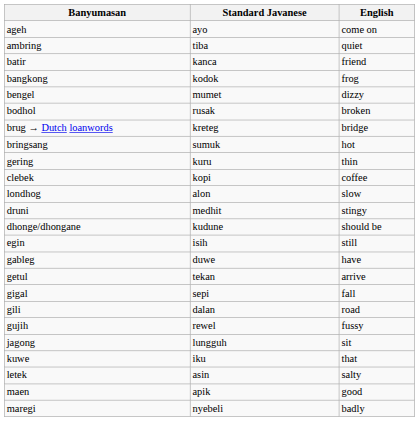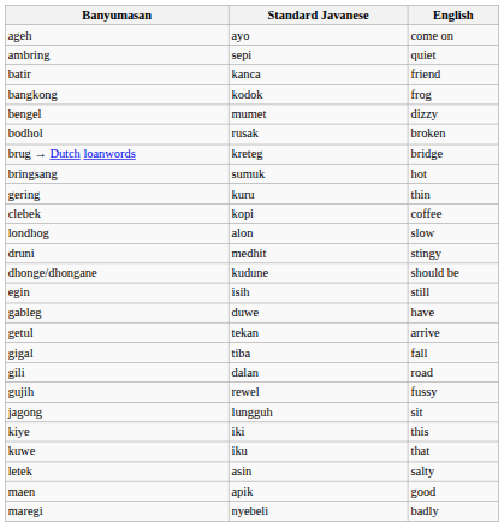 <table border="1" width="50%" class="wikitable sortable">
 <tr ---->
 <th>Banyumasan</th>
 <th>Standard Javanese</th>
 <th>English</th>
 </tr>
 <tr ---->
 <td>ageh</td>
 <td>ayo</td>
 <td>come on</td>
 </tr>
 <tr ---->
 <td>ambring</td>
-<td>tiba</td>
+<td>sepi</td>
 <td>quiet</td>
 </tr>
 <tr ---->
 <td>batir</td>
 <td>kanca</td>
 <td>friend</td>
 </tr>
 <tr ---->
 <td>bangkong</td>
 <td>kodok</td>
 <td>frog</td>
 </tr>
 <tr ---->
 <td>bengel</td>
 <td>mumet</td>
 <td>dizzy</td>
 </tr>
 <tr ---->
 <td>bodhol</td>
 <td>rusak</td>
 <td>broken</td>
 </tr>
 <tr ---->
 <td>brug → <a href='#'>Dutch</a> <a href='#'>loanwords</a></td>
 <td>kreteg</td>
 <td>bridge</td>
 </tr>
 <tr ---->
 <td>bringsang</td>
 <td>sumuk</td>
 <td>hot</td>
 </tr>
 <tr ---->
 <td>gering</td>
 <td>kuru</td>
 <td>thin</td>
 </tr>
 <tr ---->
 <td>clebek</td>
 <td>kopi</td>
 <td>coffee</td>
 </tr>
 <tr ---->
 <td>londhog</td>
 <td>alon</td>
 <td>slow</td>
 </tr>
 <tr ---->
 <td>druni</td>
 <td>medhit</td>
 <td>stingy</td>
 </tr>
 <tr ---->
 <td>dhonge/dhongane</td>
 <td>kudune</td>
 <td>should be</td>
 </tr>
 <tr ---->
 <td>egin</td>
 <td>isih</td>
 <td>still</td>
 </tr>
 <tr ---->
 <td>gableg</td>
 <td>duwe</td>
 <td>have</td>
 </tr>
 <tr ---->
 <td>getul</td>
 <td>tekan</td>
 <td>arrive</td>
 </tr>
 <tr ---->
 <td>gigal</td>
-<td>sepi</td>
+<td>tiba</td>
 <td>fall</td>
 </tr>
 <tr ---->
 <td>gili</td>
 <td>dalan</td>
 <td>road</td>
 </tr>
 <tr ---->
 <td>gujih</td>
 <td>rewel</td>
 <td>fussy</td>
 </tr>
 <tr ---->
 <td>jagong</td>
 <td>lungguh</td>
 <td>sit</td>
+</tr>
+<tr ---->
+<td>kiye</td>
+<td>iki</td>
+<td>this</td>
 </tr>
 <tr ---->
 <td>kuwe</td>
 <td>iku</td>
 <td>that</td>
 </tr>
 <tr ---->
 <td>letek</td>
 <td>asin</td>
 <td>salty</td>
 </tr>
 <tr ---->
 <td>maen</td>
 <td>apik</td>
 <td>good</td>
 </tr>
 <tr ---->
 <td>maregi</td>
 <td>nyebeli</td>
 <td>badly</td>
 </tr>
 </table>
